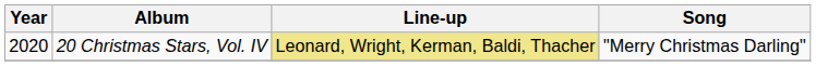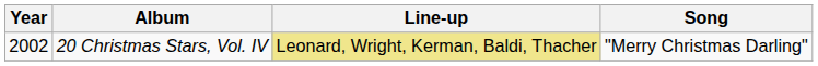 <table class="wikitable">
 <tr>
 <th align="center" valign="top"><strong>Year</strong></th>
 <th align="center" valign="top"><strong>Album</strong></th>
 <th align="center" valign="top"><strong>Line-up</strong></th>
 <th align="center" valign="top"><strong>Song</strong></th>
 </tr>
 <tr>
-<td align="center" valign="middle">2020</td>
+<td align="center" valign="middle">2002</td>
 <td align="center" valign="middle"><em>20 Christmas Stars, Vol. IV</em></td>
 <td align="center" valign="middle" style="background: khaki;">Leonard, Wright, Kerman, Baldi, Thacher</td>
 <td align="center" valign="middle">"Merry Christmas Darling"</td>
 </tr>
 <tr>
 </tr>
 </table>
